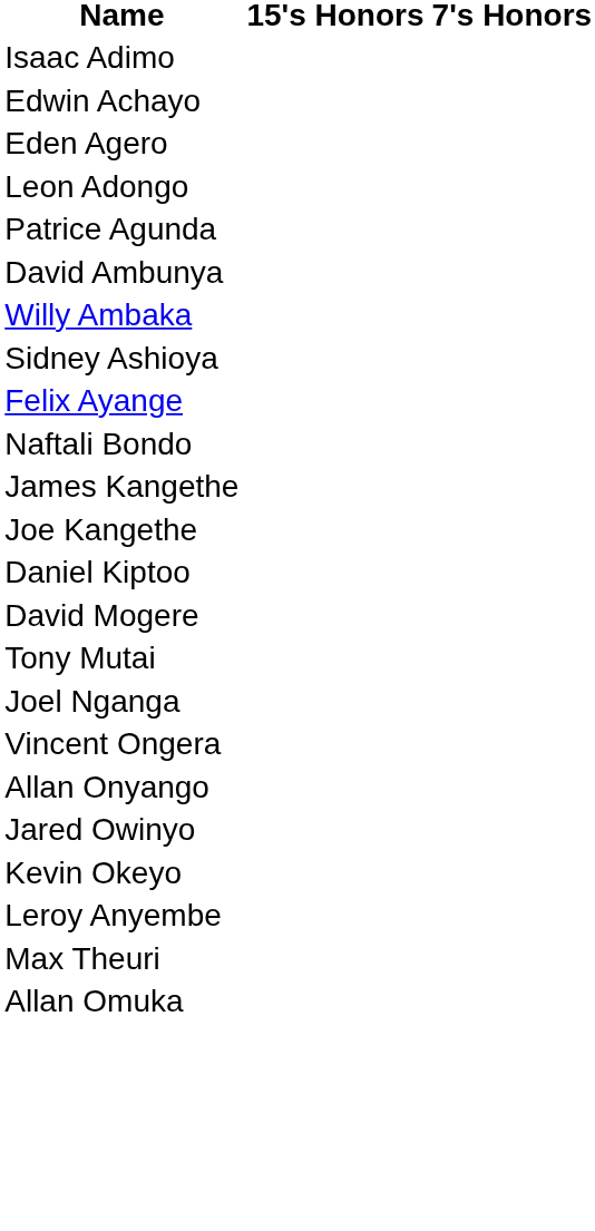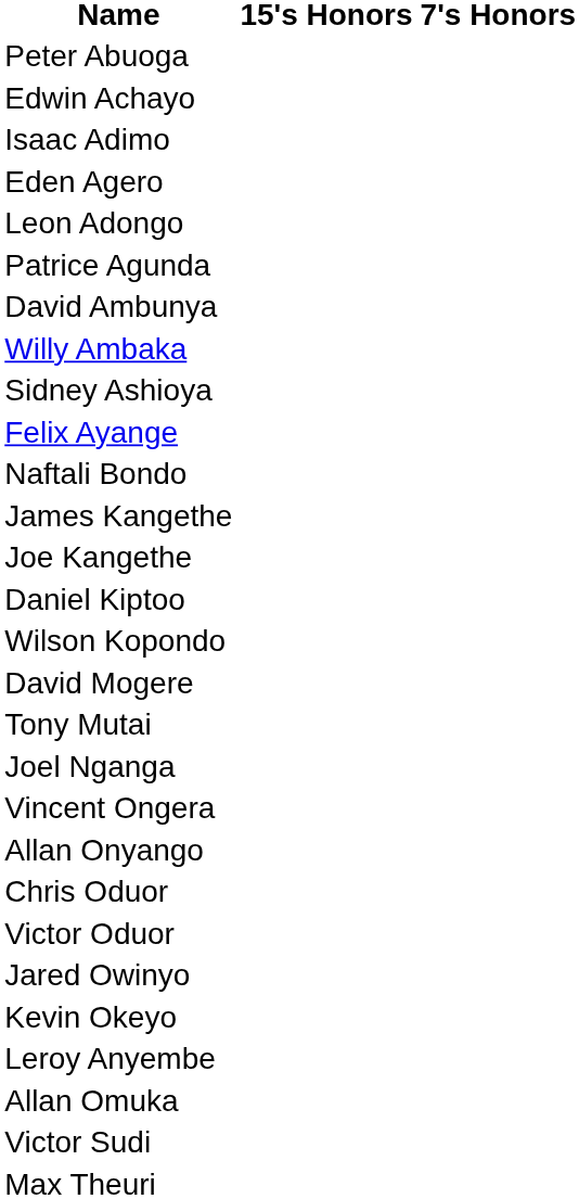 <table>
 <tr>
 <th>Name</th>
 <th>15's Honors</th>
 <th>7's Honors</th>
 </tr>
 <tr>
-<td>Isaac Adimo</td>
+<td>Peter Abuoga</td>
 <td></td>
 <td></td>
 </tr>
 <tr>
 <td>Edwin Achayo</td>
+<td></td>
+<td></td>
+</tr>
+<tr>
+<td>Isaac Adimo</td>
 <td></td>
 <td></td>
 </tr>
 <tr>
 <td>Eden Agero</td>
 <td></td>
 <td></td>
 </tr>
 <tr>
 <td>Leon Adongo</td>
 <td></td>
 <td></td>
 </tr>
 <tr>
 <td>Patrice Agunda</td>
 <td></td>
 <td></td>
 </tr>
 <tr>
 <td>David Ambunya</td>
 <td></td>
 </tr>
 <tr>
 <td><a href='#'>Willy Ambaka</a></td>
 <td></td>
 <td></td>
 </tr>
 <tr>
 <td>Sidney Ashioya</td>
 <td></td>
 <td></td>
 </tr>
 <tr>
 <td><a href='#'>Felix Ayange</a></td>
 <td></td>
 <td></td>
 </tr>
 <tr>
 <td>Naftali Bondo</td>
 <td></td>
 <td></td>
 </tr>
 <tr>
 <td>James Kangethe</td>
 <td></td>
 </tr>
 <tr>
 <td>Joe Kangethe</td>
 <td></td>
 </tr>
 <tr>
 <td>Daniel Kiptoo</td>
 <td></td>
 </tr>
 <tr>
+<td>Wilson Kopondo</td>
+<td></td>
+<td></td>
+</tr>
+<tr>
 <td>David Mogere</td>
 <td></td>
 </tr>
 <tr>
 <td>Tony Mutai</td>
 <td></td>
 </tr>
 <tr>
 <td>Joel Nganga</td>
 <td></td>
 </tr>
 <tr>
 <td>Vincent Ongera</td>
 <td></td>
 </tr>
 <tr>
 <td>Allan Onyango</td>
 <td></td>
 <td></td>
 </tr>
 <tr>
+<td>Chris Oduor</td>
+<td></td>
+<td></td>
+</tr>
+<tr>
+<td>Victor Oduor</td>
+<td></td>
+<td></td>
+</tr>
+<tr>
 <td>Jared Owinyo</td>
 <td></td>
 </tr>
 <tr>
 <td>Kevin Okeyo</td>
 </tr>
 <tr>
 <td>Leroy Anyembe</td>
 </tr>
 <tr>
+<td>Allan Omuka</td>
+<td></td>
+<td></td>
+</tr>
+<tr>
+<td>Victor Sudi</td>
+<td></td>
+<td></td>
+</tr>
+<tr>
 <td>Max Theuri</td>
 <td></td>
 <td></td>
 </tr>
-<tr>
-<td>Allan Omuka</td>
-<td></td>
-<td></td>
-</tr>
 </table>
